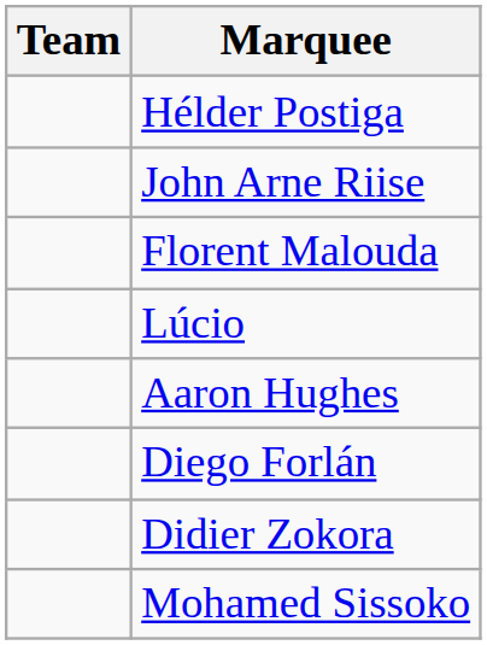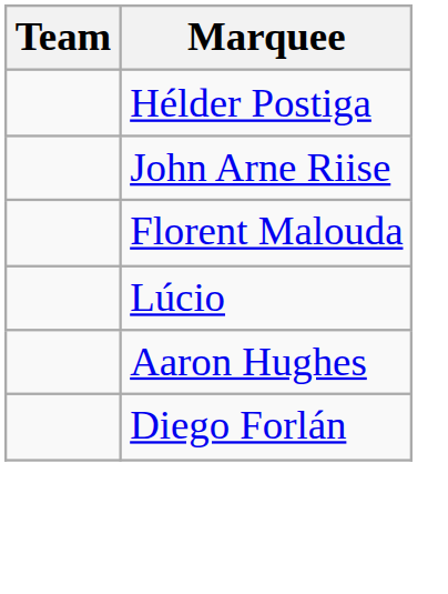 <table class="wikitable" style="text-align: left;">
 <tr>
 <th>Team</th>
 <th>Marquee</th>
 </tr>
 <tr>
 <td></td>
 <td> <a href='#'>Hélder Postiga</a></td>
 </tr>
 <tr>
 <td></td>
 <td> <a href='#'>John Arne Riise</a></td>
 </tr>
 <tr>
 <td></td>
 <td> <a href='#'>Florent Malouda</a></td>
 </tr>
 <tr>
 <td></td>
 <td> <a href='#'>Lúcio</a></td>
 </tr>
 <tr>
 <td></td>
 <td> <a href='#'>Aaron Hughes</a></td>
 </tr>
 <tr>
 <td></td>
 <td> <a href='#'>Diego Forlán</a></td>
 </tr>
-<tr>
-<td></td>
-<td> <a href='#'>Didier Zokora</a></td>
-</tr>
-<tr>
-<td></td>
-<td> <a href='#'>Mohamed Sissoko</a></td>
-</tr>
 </table>
